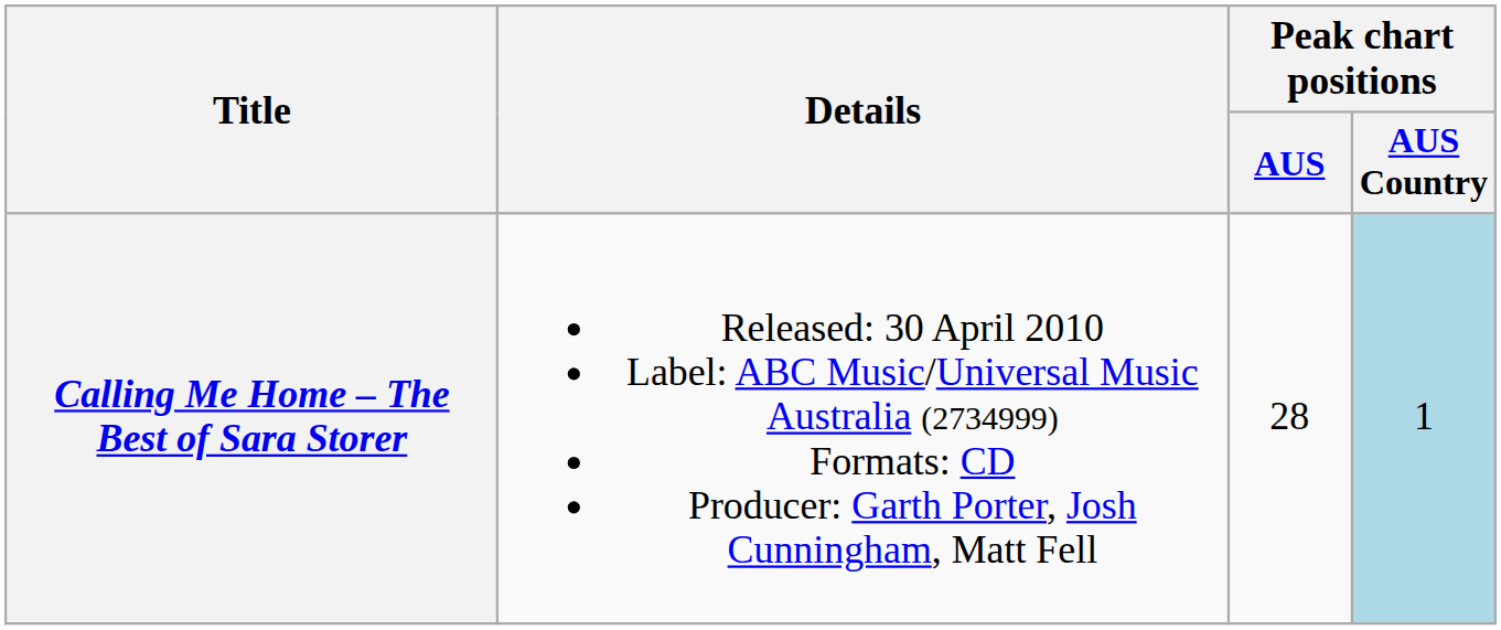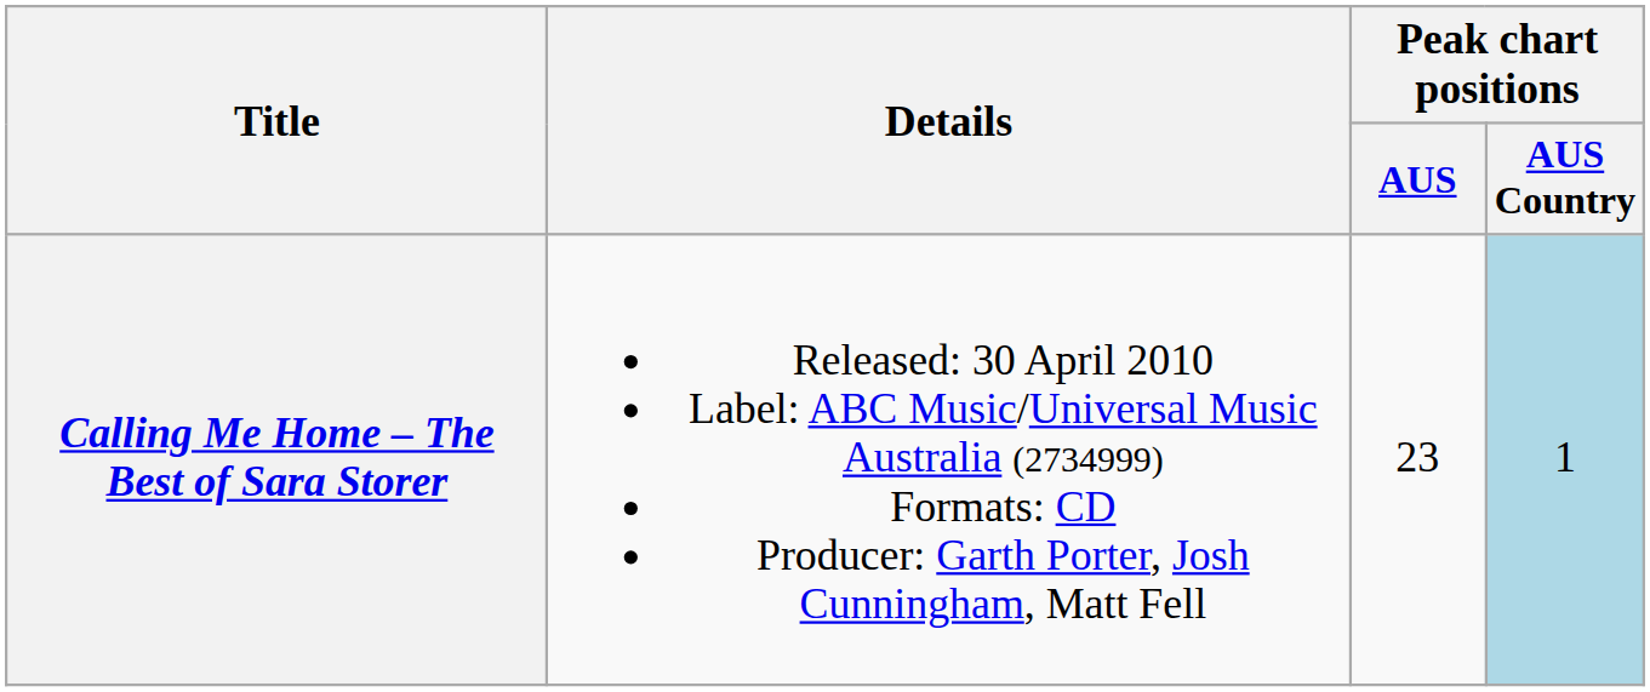 <table class="wikitable plainrowheaders" style="text-align:center;">
 <tr>
 <th scope="col" rowspan="2" style="width:12em;">Title</th>
 <th scope="col" rowspan="2" style="width:18em;">Details</th>
 <th scope="col" colspan="2">Peak chart positions</th>
 </tr>
 <tr>
 <th scope="col" style="width:3em;font-size:90%;"><a href='#'>AUS</a><br></th>
 <th scope="col" style="width:3em;font-size:90%;"><a href='#'>AUS</a> Country<br></th>
 </tr>
 <tr>
 <th scope="row"><em><a href='#'>Calling Me Home – The Best of Sara Storer</a></em></th>
 <td><br><ul><li>Released: 30 April 2010</li><li>Label: <a href='#'>ABC Music</a>/<a href='#'>Universal Music Australia</a> <small>(2734999)</small></li><li>Formats: <a href='#'>CD</a></li><li>Producer: <a href='#'>Garth Porter</a>, <a href='#'>Josh Cunningham</a>, Matt Fell</li></ul></td>
-<td style="text-align:center;">28</td>
+<td style="text-align:center;">23</td>
 <td style="background: lightblue; text-align:center;">1</td>
 </tr>
 </table>
